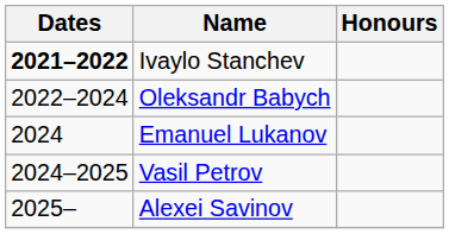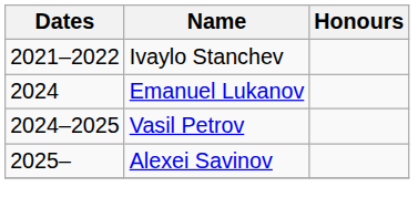 <table class="wikitable">
 <tr>
 <th>Dates</th>
 <th>Name</th>
 <th>Honours</th>
 </tr>
 <tr>
-<td><strong>2021–2022</strong></td>
+<td>2021–2022</td>
 <td> Ivaylo Stanchev</td>
-<td></td>
-</tr>
-<tr>
-<td>2022–2024</td>
-<td> <a href='#'>Oleksandr Babych</a></td>
 <td></td>
 </tr>
 <tr>
 <td>2024</td>
 <td> <a href='#'>Emanuel Lukanov</a></td>
 <td></td>
 </tr>
 <tr>
 <td>2024–2025</td>
 <td> <a href='#'>Vasil Petrov</a></td>
 <td></td>
 </tr>
 <tr>
 <td>2025–</td>
 <td> <a href='#'>Alexei Savinov</a></td>
 <td></td>
 </tr>
 <tr>
 </tr>
 </table>
